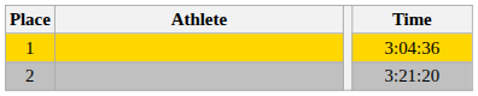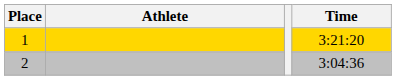 <table class="wikitable" style="text-align:center">
 <tr>
 <th>Place</th>
 <th width=250>Athlete</th>
 <th rowspan=27></th>
 <th width=100>Time</th>
 </tr>
 <tr bgcolor=gold>
 <td>1</td>
 <td align=left></td>
-<td>3:04:36</td>
+<td>3:21:20</td>
 </tr>
 <tr bgcolor=silver>
 <td>2</td>
 <td align=left></td>
-<td>3:21:20</td>
+<td>3:04:36</td>
 </tr>
 </table>
